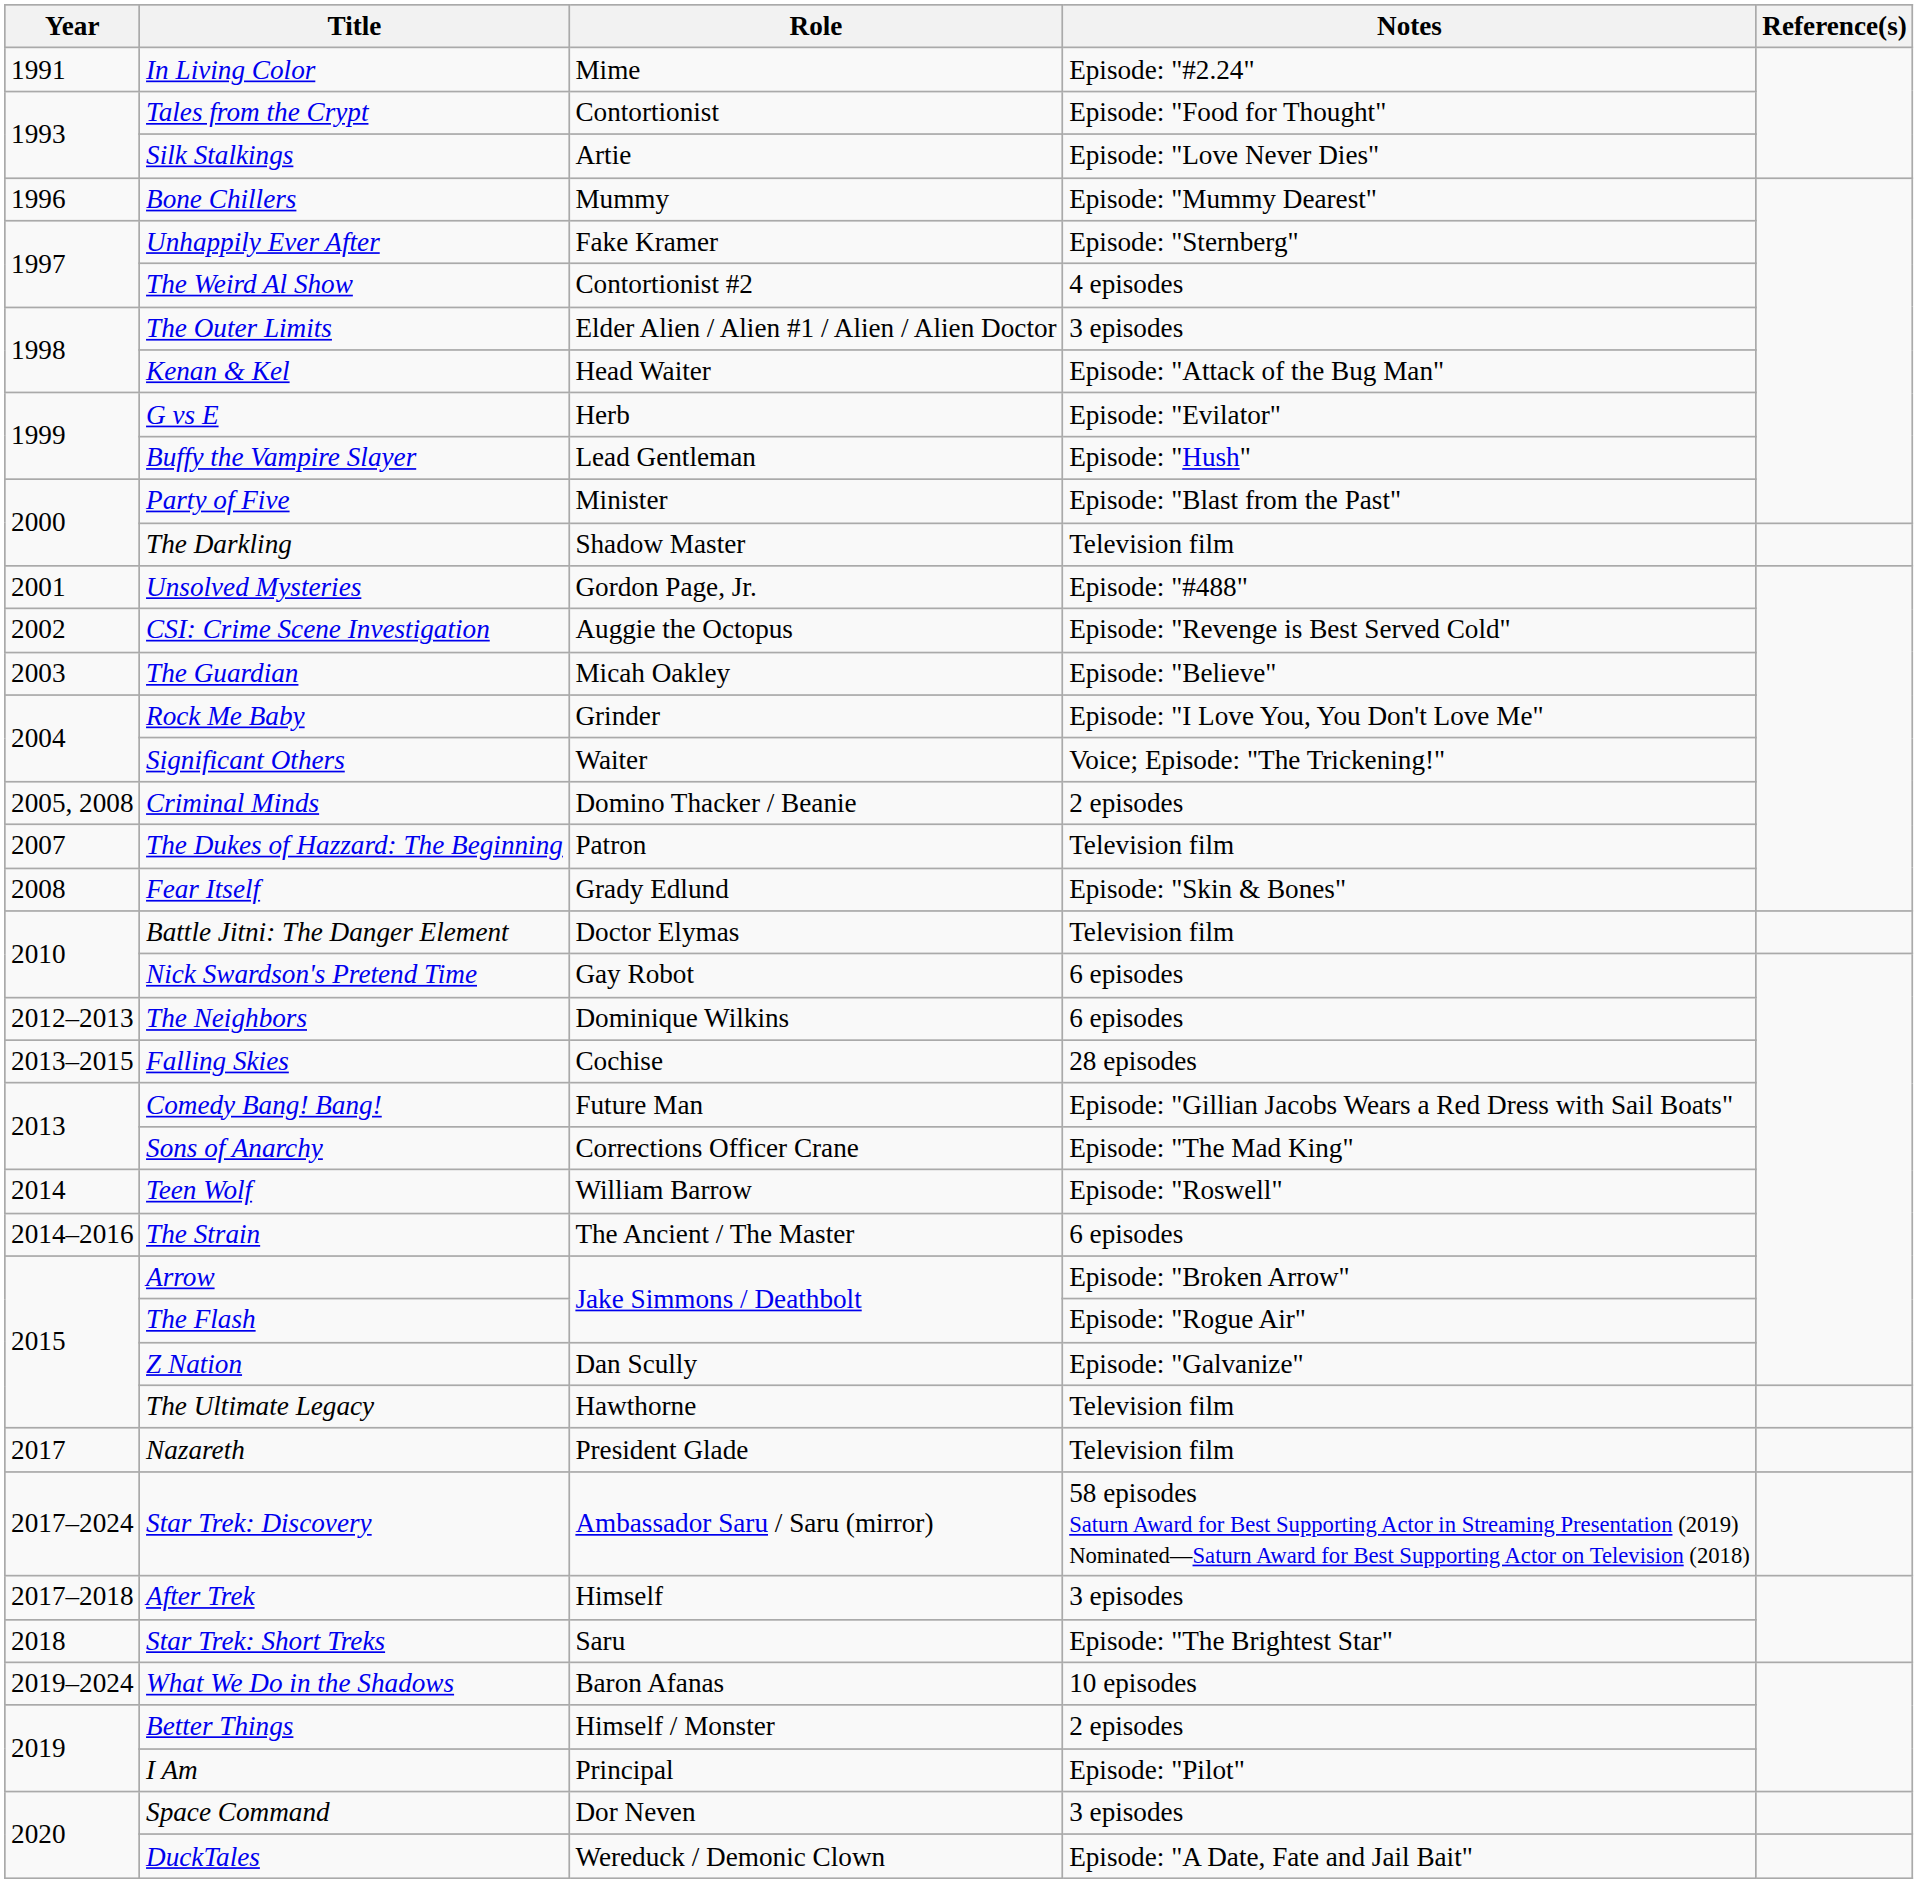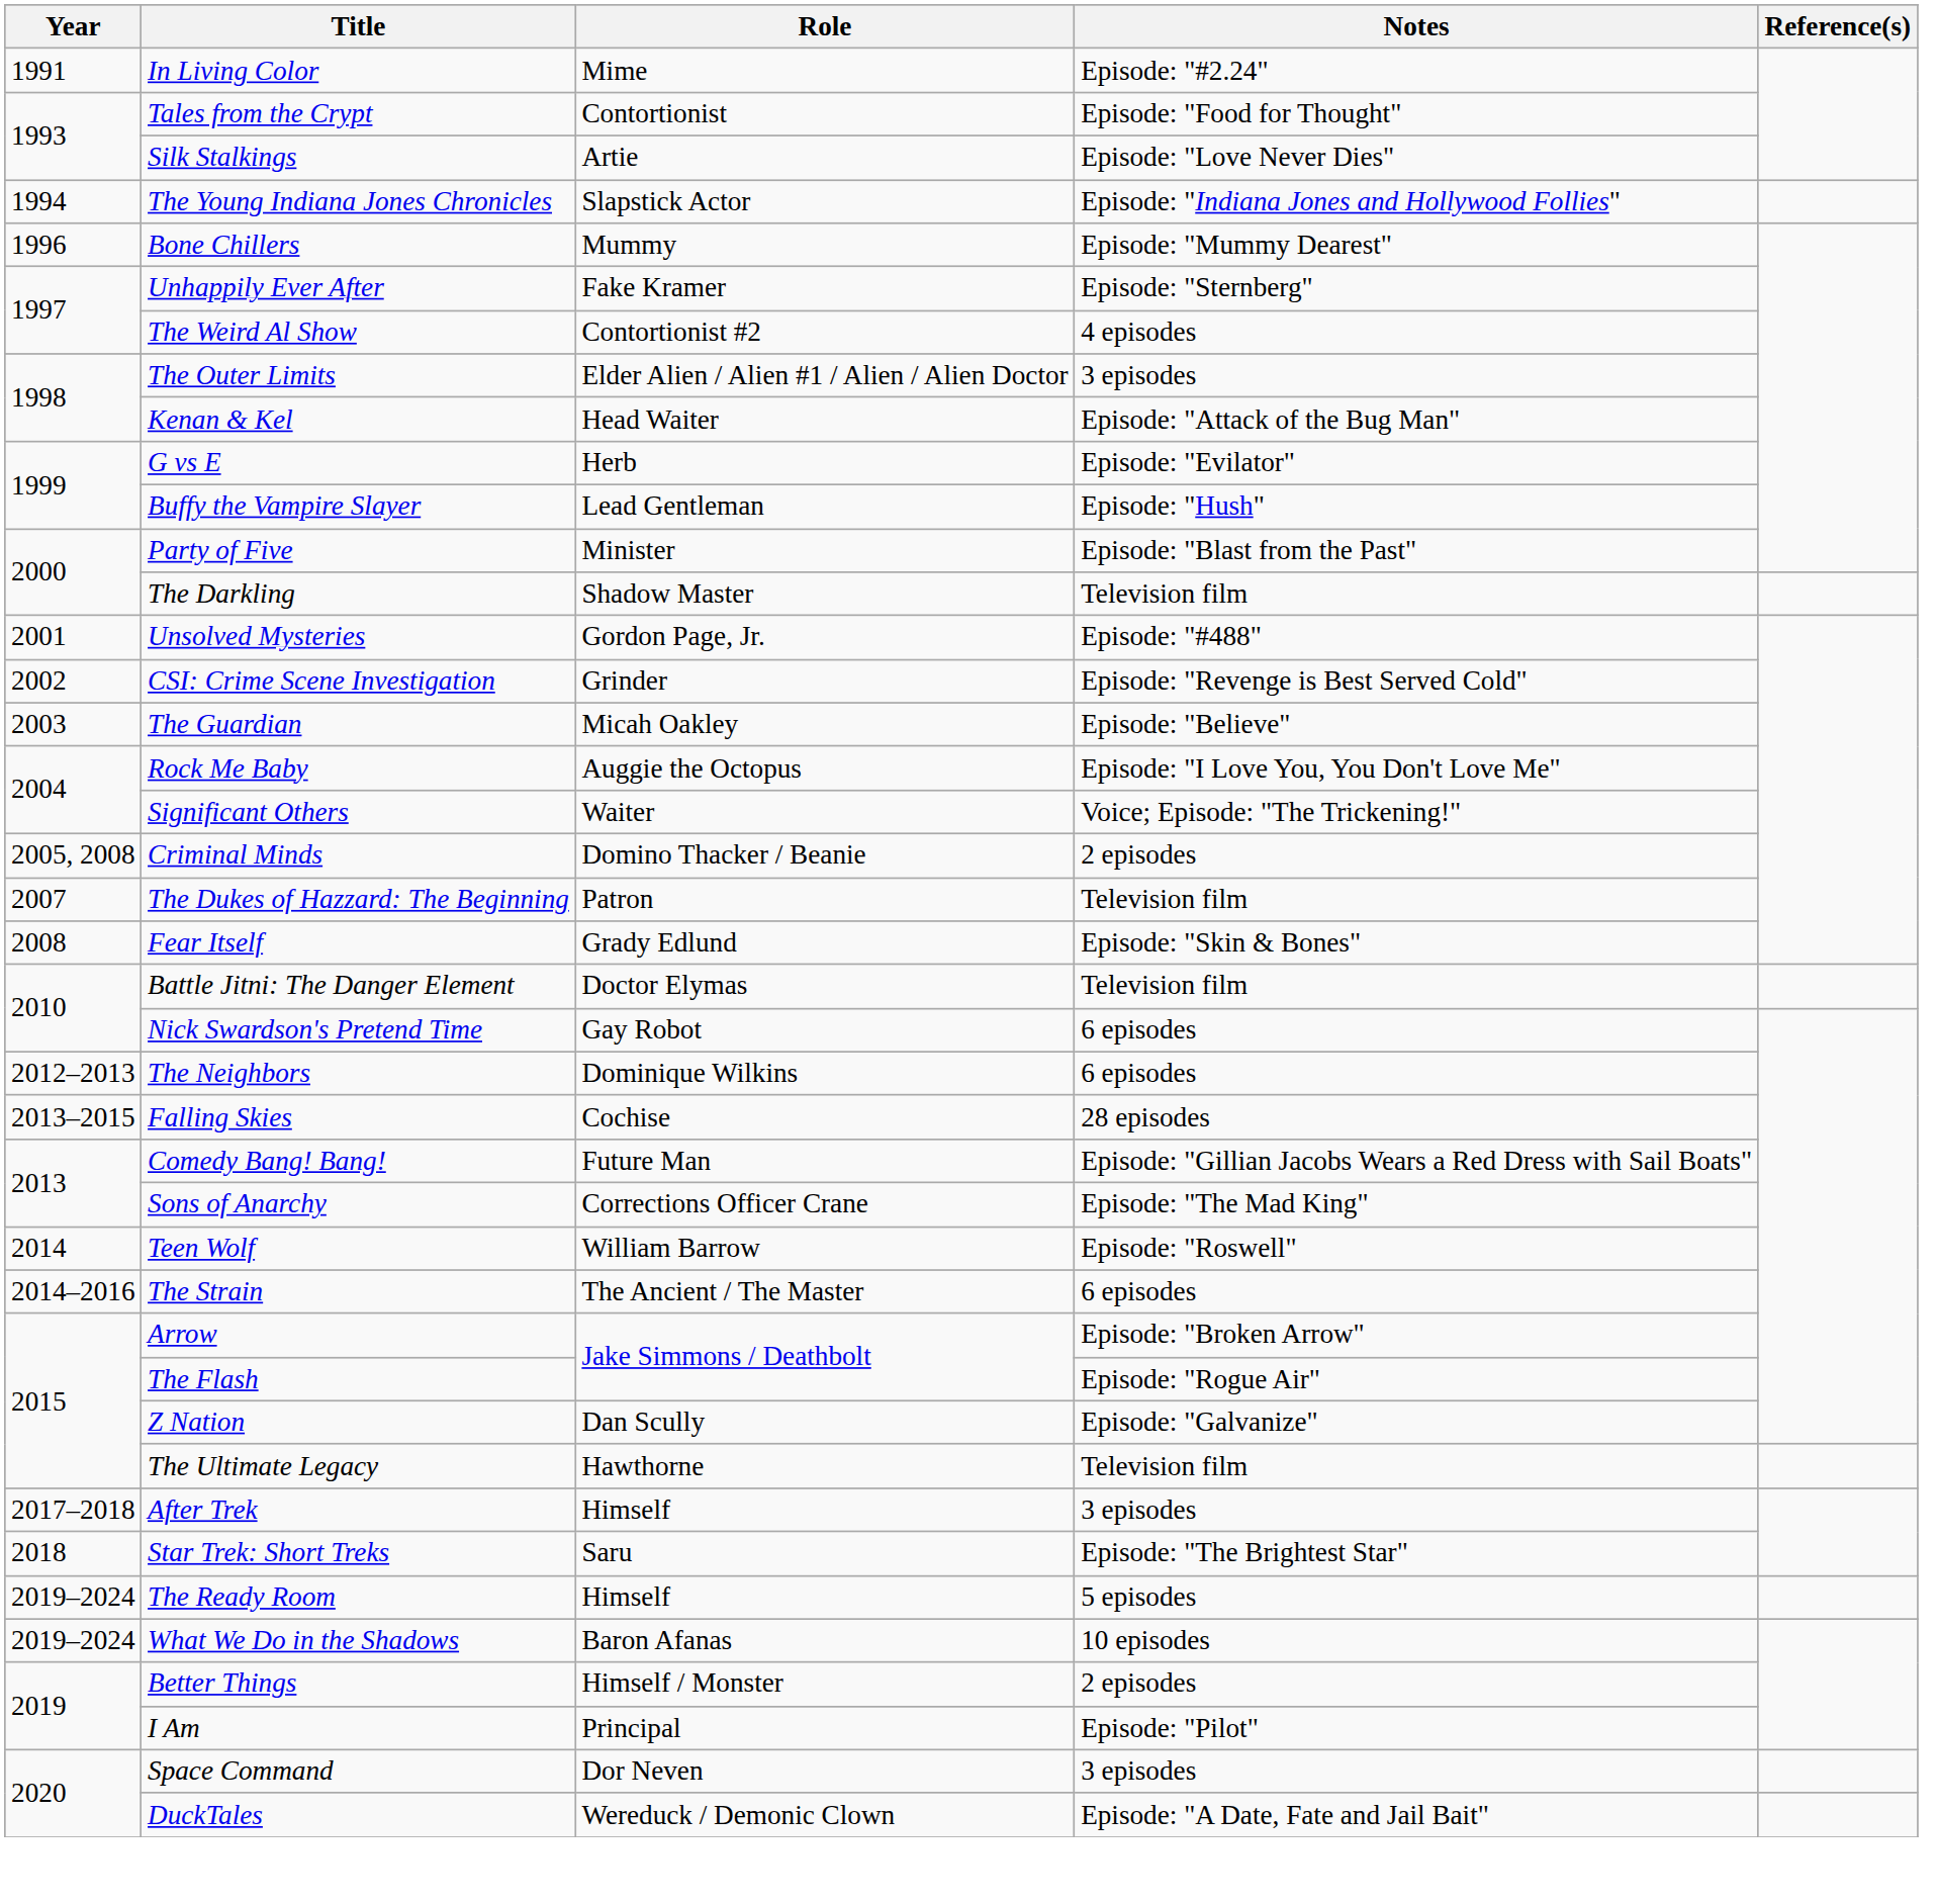 <table class="wikitable">
 <tr>
 <th>Year</th>
 <th>Title</th>
 <th>Role</th>
 <th class="unsortable">Notes</th>
 <th scope="col" class="unsortable">Reference(s)</th>
 </tr>
 <tr>
 <td>1991</td>
 <td><em><a href='#'>In Living Color</a></em></td>
 <td>Mime</td>
 <td>Episode: "#2.24"</td>
 <td rowspan="3"></td>
 </tr>
 <tr>
 <td rowspan="2">1993</td>
 <td><em><a href='#'>Tales from the Crypt</a></em></td>
 <td>Contortionist</td>
 <td>Episode: "Food for Thought"</td>
 </tr>
 <tr>
 <td><em><a href='#'>Silk Stalkings</a></em></td>
 <td>Artie</td>
 <td>Episode: "Love Never Dies"</td>
+</tr>
+<tr>
+<td>1994</td>
+<td><em><a href='#'>The Young Indiana Jones Chronicles</a></em></td>
+<td>Slapstick Actor</td>
+<td>Episode: "<a href='#'><em>Indiana Jones and Hollywood Follies</em></a>"</td>
+<td></td>
 </tr>
 <tr>
 <td>1996</td>
 <td><em><a href='#'>Bone Chillers</a></em></td>
 <td>Mummy</td>
 <td>Episode: "Mummy Dearest"</td>
 <td rowspan="8"></td>
 </tr>
 <tr>
 <td rowspan="2">1997</td>
 <td><em><a href='#'>Unhappily Ever After</a></em></td>
 <td>Fake Kramer</td>
 <td>Episode: "Sternberg"</td>
 </tr>
 <tr>
 <td><em><a href='#'>The Weird Al Show</a></em></td>
 <td>Contortionist #2</td>
 <td>4 episodes</td>
 </tr>
 <tr>
 <td rowspan="2">1998</td>
 <td><em><a href='#'>The Outer Limits</a></em></td>
 <td>Elder Alien / Alien #1 / Alien / Alien Doctor</td>
 <td>3 episodes</td>
 </tr>
 <tr>
 <td><em><a href='#'>Kenan & Kel</a></em></td>
 <td>Head Waiter</td>
 <td>Episode: "Attack of the Bug Man"</td>
 </tr>
 <tr>
 <td rowspan="2">1999</td>
 <td><em><a href='#'>G vs E</a></em></td>
 <td>Herb</td>
 <td>Episode: "Evilator"</td>
 </tr>
 <tr>
 <td><em><a href='#'>Buffy the Vampire Slayer</a></em></td>
 <td>Lead Gentleman</td>
 <td>Episode: "<a href='#'>Hush</a>"</td>
 </tr>
 <tr>
 <td rowspan="2">2000</td>
 <td><em><a href='#'>Party of Five</a></em></td>
 <td>Minister</td>
 <td>Episode: "Blast from the Past"</td>
 </tr>
 <tr>
 <td><em>The Darkling</em></td>
 <td>Shadow Master</td>
 <td>Television film</td>
 <td></td>
 </tr>
 <tr>
 <td>2001</td>
 <td><em><a href='#'>Unsolved Mysteries</a></em></td>
 <td>Gordon Page, Jr.</td>
 <td>Episode: "#488"</td>
 <td rowspan="8"></td>
 </tr>
 <tr>
 <td>2002</td>
 <td><em><a href='#'>CSI: Crime Scene Investigation</a></em></td>
-<td>Auggie the Octopus</td>
+<td>Grinder</td>
 <td>Episode: "Revenge is Best Served Cold"</td>
 </tr>
 <tr>
 <td>2003</td>
 <td><em><a href='#'>The Guardian</a></em></td>
 <td>Micah Oakley</td>
 <td>Episode: "Believe"</td>
 </tr>
 <tr>
 <td rowspan="2">2004</td>
 <td><em><a href='#'>Rock Me Baby</a></em></td>
-<td>Grinder</td>
+<td>Auggie the Octopus</td>
 <td>Episode: "I Love You, You Don't Love Me"</td>
 </tr>
 <tr>
 <td><em><a href='#'>Significant Others</a></em></td>
 <td>Waiter</td>
 <td>Voice; Episode: "The Trickening!"</td>
 </tr>
 <tr>
 <td>2005, 2008</td>
 <td><em><a href='#'>Criminal Minds</a></em></td>
 <td>Domino Thacker / Beanie</td>
 <td>2 episodes</td>
 </tr>
 <tr>
 <td>2007</td>
 <td><em><a href='#'>The Dukes of Hazzard: The Beginning</a></em></td>
 <td>Patron</td>
 <td>Television film</td>
 </tr>
 <tr>
 <td>2008</td>
 <td><em><a href='#'>Fear Itself</a></em></td>
 <td>Grady Edlund</td>
 <td>Episode: "Skin & Bones"</td>
 </tr>
 <tr>
 <td rowspan="2">2010</td>
 <td><em>Battle Jitni: The Danger Element</em></td>
 <td>Doctor Elymas</td>
 <td>Television film</td>
 <td></td>
 </tr>
 <tr>
 <td><em><a href='#'>Nick Swardson's Pretend Time</a></em></td>
 <td>Gay Robot</td>
 <td>6 episodes</td>
 <td rowspan="10"></td>
 </tr>
 <tr>
 <td>2012–2013</td>
 <td><em><a href='#'>The Neighbors</a></em></td>
 <td>Dominique Wilkins</td>
 <td>6 episodes</td>
 </tr>
 <tr>
 <td>2013–2015</td>
 <td><em><a href='#'>Falling Skies</a></em></td>
 <td>Cochise</td>
 <td>28 episodes</td>
 </tr>
 <tr>
 <td rowspan="2">2013</td>
 <td><em><a href='#'>Comedy Bang! Bang!</a></em></td>
 <td>Future Man</td>
 <td>Episode: "Gillian Jacobs Wears a Red Dress with Sail Boats"</td>
 </tr>
 <tr>
 <td><em><a href='#'>Sons of Anarchy</a></em></td>
 <td>Corrections Officer Crane</td>
 <td>Episode: "The Mad King"</td>
 </tr>
 <tr>
 <td>2014</td>
 <td><em><a href='#'>Teen Wolf</a></em></td>
 <td>William Barrow</td>
 <td>Episode: "Roswell"</td>
 </tr>
 <tr>
 <td>2014–2016</td>
 <td><em><a href='#'>The Strain</a></em></td>
 <td>The Ancient / The Master</td>
 <td>6 episodes</td>
 </tr>
 <tr>
 <td rowspan="4">2015</td>
 <td><em><a href='#'>Arrow</a></em></td>
 <td rowspan="2"><a href='#'>Jake Simmons / Deathbolt</a></td>
 <td>Episode: "Broken Arrow"</td>
 </tr>
 <tr>
 <td><em><a href='#'>The Flash</a></em></td>
 <td>Episode: "Rogue Air"</td>
 </tr>
 <tr>
 <td><em><a href='#'>Z Nation</a></em></td>
 <td>Dan Scully</td>
 <td>Episode: "Galvanize"</td>
 </tr>
 <tr>
 <td><em>The Ultimate Legacy</em></td>
 <td>Hawthorne</td>
 <td>Television film</td>
 <td></td>
 </tr>
 <tr>
-<td>2017</td>
-<td><em>Nazareth</em></td>
-<td>President Glade</td>
-<td>Television film</td>
-<td></td>
-</tr>
-<tr>
-<td>2017–2024</td>
-<td><em><a href='#'>Star Trek: Discovery</a></em></td>
-<td><a href='#'>Ambassador Saru</a> / Saru (mirror)</td>
-<td>58 episodes<br><small><a href='#'>Saturn Award for Best Supporting Actor in Streaming Presentation</a> (2019)<br>Nominated—<a href='#'>Saturn Award for Best Supporting Actor on Television</a> (2018)</small></td>
-<td></td>
-</tr>
-<tr>
 <td>2017–2018</td>
 <td><em><a href='#'>After Trek</a></em></td>
 <td>Himself</td>
 <td>3 episodes</td>
 <td rowspan="2"></td>
 </tr>
 <tr>
 <td>2018</td>
 <td><em><a href='#'>Star Trek: Short Treks</a></em></td>
 <td>Saru</td>
 <td>Episode: "The Brightest Star"</td>
+</tr>
+<tr>
+<td>2019–2024</td>
+<td><em><a href='#'>The Ready Room</a></em></td>
+<td>Himself</td>
+<td>5 episodes</td>
+<td></td>
 </tr>
 <tr>
 <td>2019–2024</td>
 <td><em><a href='#'>What We Do in the Shadows</a></em></td>
 <td>Baron Afanas</td>
 <td>10 episodes</td>
 <td rowspan="3"></td>
 </tr>
 <tr>
 <td rowspan="2">2019</td>
 <td><em><a href='#'>Better Things</a></em></td>
 <td>Himself / Monster</td>
 <td>2 episodes</td>
 </tr>
 <tr>
 <td><em>I Am</em></td>
 <td>Principal</td>
 <td>Episode: "Pilot"</td>
 </tr>
 <tr>
 <td rowspan="2">2020</td>
 <td><em>Space Command</em></td>
 <td>Dor Neven</td>
 <td>3 episodes</td>
 <td></td>
 </tr>
 <tr>
 <td><em><a href='#'>DuckTales</a></em></td>
 <td>Wereduck / Demonic Clown</td>
 <td>Episode: "A Date, Fate and Jail Bait"</td>
 <td></td>
 </tr>
 </table>
